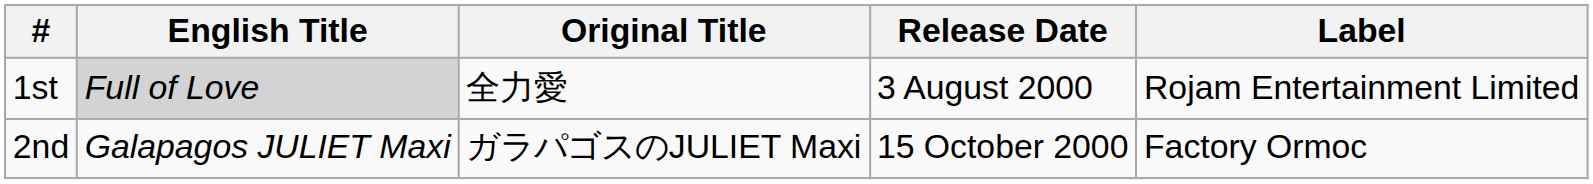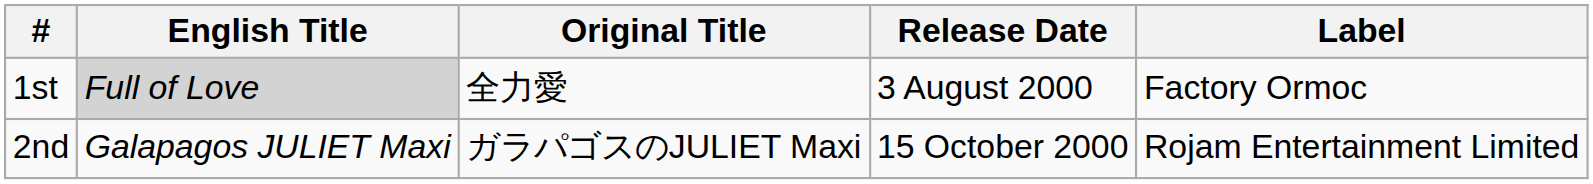 <table class="wikitable">
 <tr>
 <th>#</th>
 <th>English Title</th>
 <th>Original Title</th>
 <th>Release Date</th>
 <th>Label</th>
 </tr>
 <tr>
 <td>1st</td>
 <td style="background: lightgrey;"><em>Full of Love</em></td>
 <td>全力愛</td>
 <td>3 August 2000</td>
-<td>Rojam Entertainment Limited</td>
+<td>Factory Ormoc</td>
 </tr>
 <tr>
 <td>2nd</td>
 <td><em>Galapagos JULIET Maxi</em></td>
 <td>ガラパゴスのJULIET Maxi</td>
 <td>15 October 2000</td>
-<td>Factory Ormoc</td>
+<td>Rojam Entertainment Limited</td>
 </tr>
 </table>
